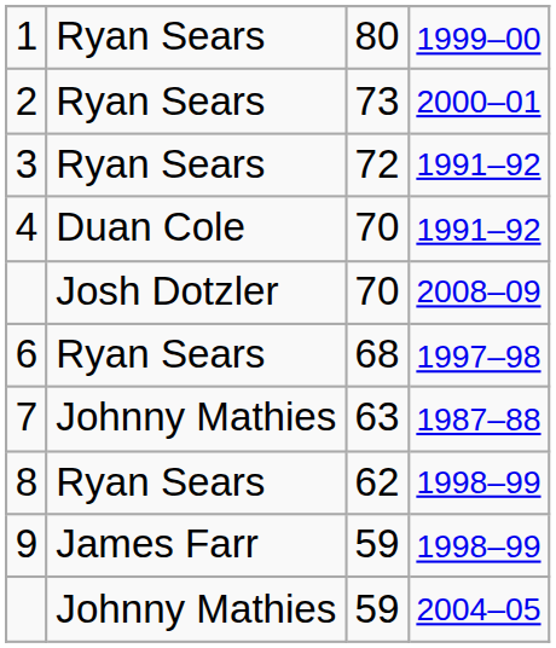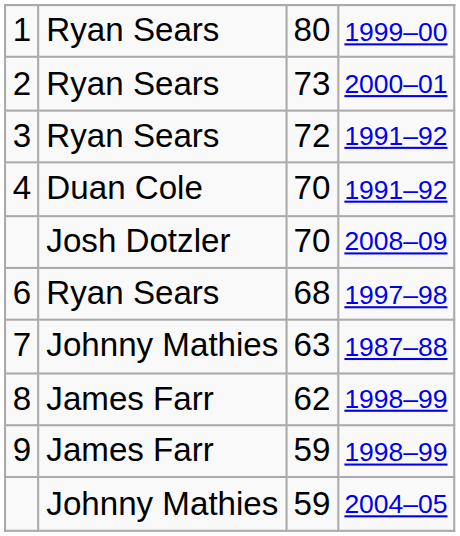 <table class="wikitable">
 <tr>
 </tr>
 <tr>
 <td>1</td>
 <td>Ryan Sears</td>
 <td>80</td>
 <td style="font-size:80%;"><a href='#'>1999–00</a></td>
 </tr>
 <tr>
 <td>2</td>
 <td>Ryan Sears</td>
 <td>73</td>
 <td style="font-size:80%;"><a href='#'>2000–01</a></td>
 </tr>
 <tr>
 <td>3</td>
 <td>Ryan Sears</td>
 <td>72</td>
 <td style="font-size:80%;"><a href='#'>1991–92</a></td>
 </tr>
 <tr>
 <td>4</td>
 <td>Duan Cole</td>
 <td>70</td>
 <td style="font-size:80%;"><a href='#'>1991–92</a></td>
 </tr>
 <tr>
 <td></td>
 <td>Josh Dotzler</td>
 <td>70</td>
 <td style="font-size:80%;"><a href='#'>2008–09</a></td>
 </tr>
 <tr>
 <td>6</td>
 <td>Ryan Sears</td>
 <td>68</td>
 <td style="font-size:80%;"><a href='#'>1997–98</a></td>
 </tr>
 <tr>
 <td>7</td>
 <td>Johnny Mathies</td>
 <td>63</td>
 <td style="font-size:80%;"><a href='#'>1987–88</a></td>
 </tr>
 <tr>
 <td>8</td>
-<td>Ryan Sears</td>
+<td>James Farr</td>
 <td>62</td>
 <td style="font-size:80%;"><a href='#'>1998–99</a></td>
 </tr>
 <tr>
 <td>9</td>
 <td>James Farr</td>
 <td>59</td>
 <td style="font-size:80%;"><a href='#'>1998–99</a></td>
 </tr>
 <tr>
 <td></td>
 <td>Johnny Mathies</td>
 <td>59</td>
 <td style="font-size:80%;"><a href='#'>2004–05</a></td>
 </tr>
 </table>
